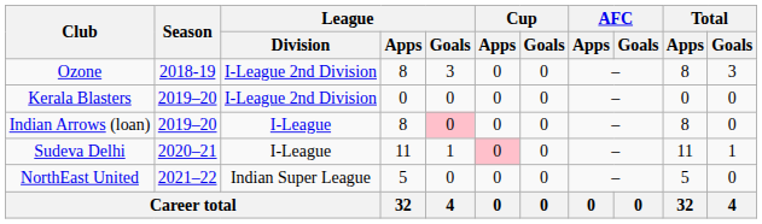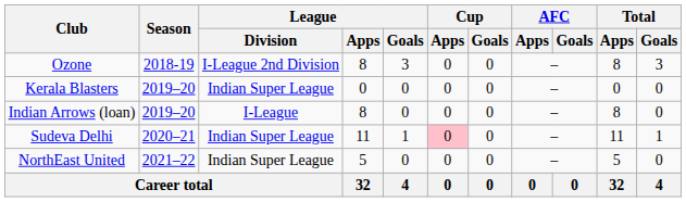 <table class="wikitable" style="text-align:center">
 <tr>
 <th rowspan="2">Club</th>
 <th rowspan="2">Season</th>
 <th colspan="3">League</th>
 <th colspan="2">Cup</th>
 <th colspan="2"><a href='#'>AFC</a></th>
 <th colspan="2">Total</th>
 </tr>
 <tr>
 <th>Division</th>
 <th>Apps</th>
 <th>Goals</th>
 <th>Apps</th>
 <th>Goals</th>
 <th>Apps</th>
 <th>Goals</th>
 <th>Apps</th>
 <th>Goals</th>
 </tr>
 <tr>
 <td><a href='#'>Ozone</a></td>
 <td><a href='#'>2018-19</a></td>
 <td><a href='#'>I-League 2nd Division</a></td>
 <td>8</td>
 <td>3</td>
 <td>0</td>
 <td>0</td>
 <td colspan="2">–</td>
 <td>8</td>
 <td>3</td>
 </tr>
 <tr>
 <td><a href='#'>Kerala Blasters</a></td>
 <td><a href='#'>2019–20</a></td>
-<td><a href='#'>I-League 2nd Division</a></td>
+<td><a href='#'>Indian Super League</a></td>
 <td>0</td>
 <td>0</td>
 <td>0</td>
 <td>0</td>
 <td colspan="2">–</td>
 <td>0</td>
 <td>0</td>
 </tr>
 <tr>
 <td><a href='#'>Indian Arrows</a> (loan)</td>
 <td><a href='#'>2019–20</a></td>
 <td><a href='#'>I-League</a></td>
 <td>8</td>
-<td style="background: pink;">0</td>
+<td>0</td>
 <td>0</td>
 <td>0</td>
 <td colspan="2">–</td>
 <td>8</td>
 <td>0</td>
 </tr>
 <tr>
 <td><a href='#'>Sudeva Delhi</a></td>
 <td><a href='#'>2020–21</a></td>
-<td>I-League</td>
+<td><a href='#'>Indian Super League</a></td>
 <td>11</td>
 <td>1</td>
 <td style="background: pink;">0</td>
 <td>0</td>
 <td colspan="2">–</td>
 <td>11</td>
 <td>1</td>
 </tr>
 <tr>
 <td><a href='#'>NorthEast United</a></td>
 <td><a href='#'>2021–22</a></td>
 <td>Indian Super League</td>
 <td>5</td>
 <td>0</td>
 <td>0</td>
 <td>0</td>
 <td colspan="2">–</td>
 <td>5</td>
 <td>0</td>
 </tr>
 <tr>
 <th colspan="3">Career total</th>
 <th>32</th>
 <th>4</th>
 <th>0</th>
 <th>0</th>
 <th>0</th>
 <th>0</th>
 <th>32</th>
 <th>4</th>
 </tr>
 </table>
